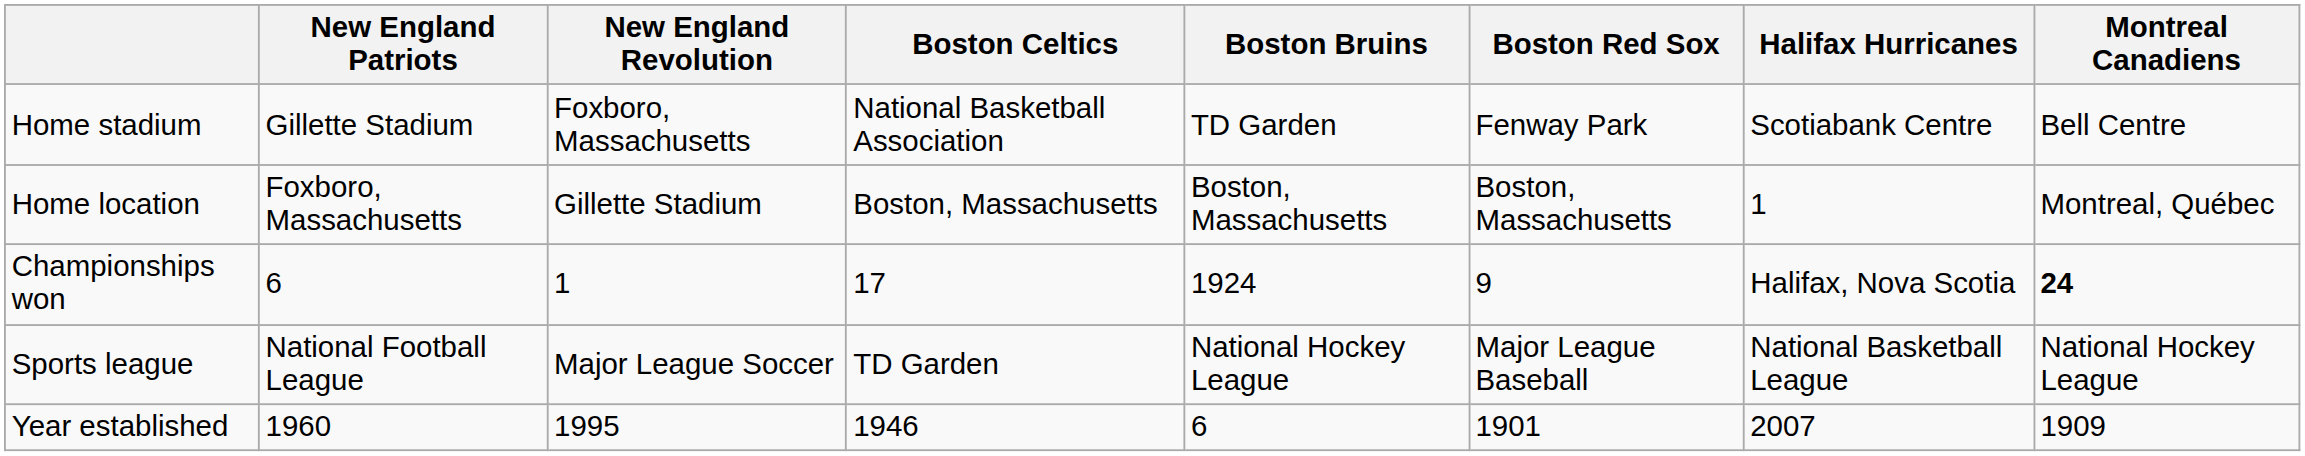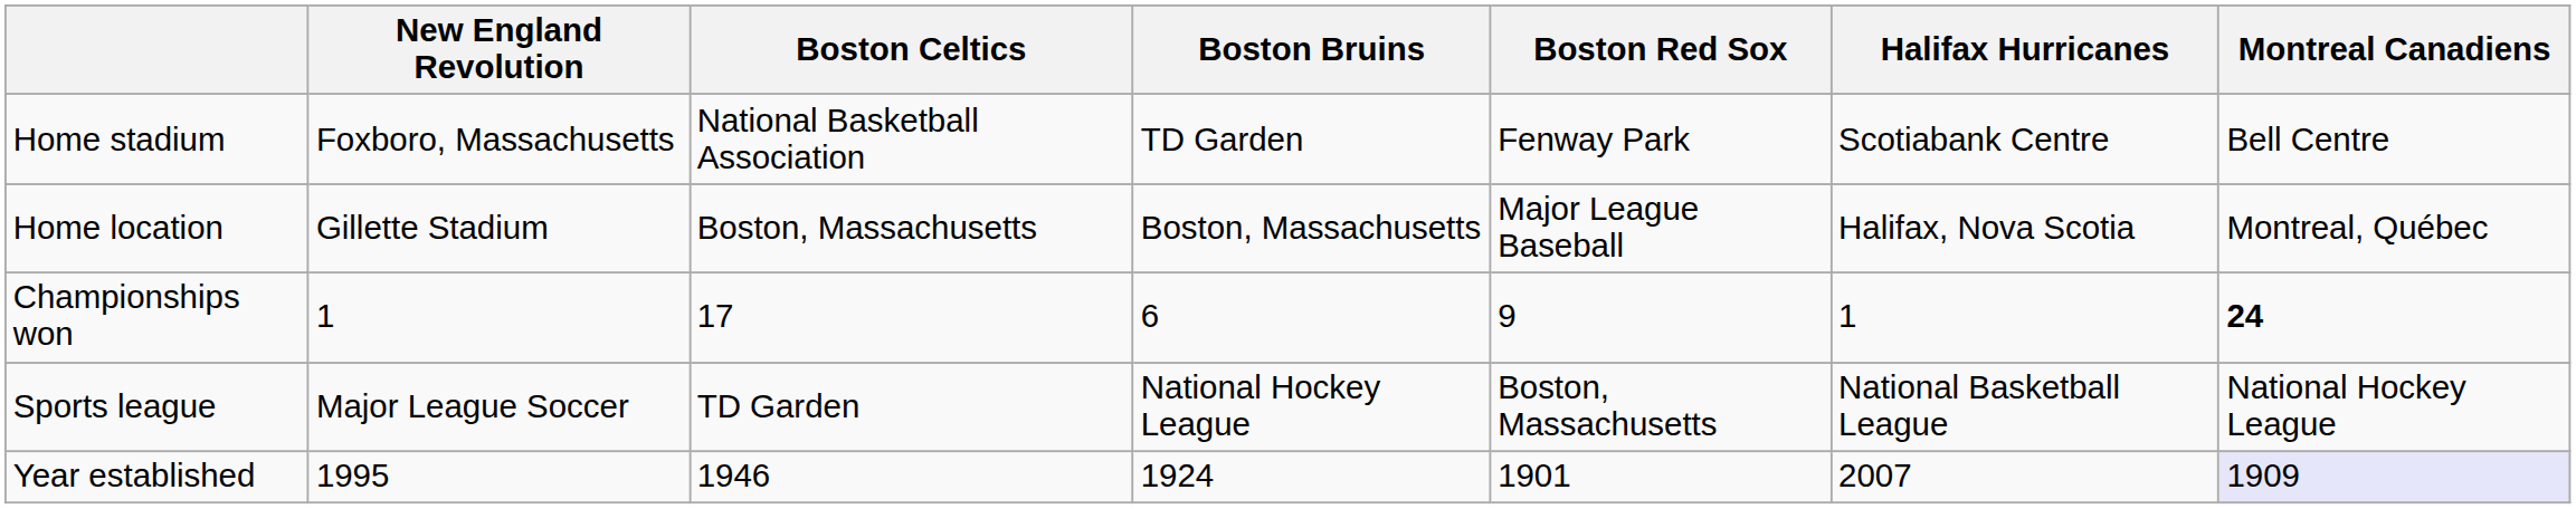 <table class="wikitable">
 <tr>
 <th></th>
-<th>New England Patriots</th>
 <th>New England Revolution</th>
 <th>Boston Celtics</th>
 <th>Boston Bruins</th>
 <th>Boston Red Sox</th>
 <th>Halifax Hurricanes</th>
 <th>Montreal Canadiens</th>
 </tr>
 <tr>
 <td>Home stadium</td>
-<td>Gillette Stadium</td>
 <td>Foxboro, Massachusetts</td>
 <td>National Basketball Association</td>
 <td>TD Garden</td>
 <td>Fenway Park</td>
 <td>Scotiabank Centre</td>
 <td>Bell Centre</td>
 </tr>
 <tr>
 <td>Home location</td>
-<td>Foxboro, Massachusetts</td>
 <td>Gillette Stadium</td>
 <td>Boston, Massachusetts</td>
 <td>Boston, Massachusetts</td>
-<td>Boston, Massachusetts</td>
-<td>1</td>
+<td>Major League Baseball</td>
+<td>Halifax, Nova Scotia</td>
 <td>Montreal, Québec</td>
 </tr>
 <tr>
 <td>Championships won</td>
-<td>6</td>
 <td>1</td>
 <td>17</td>
-<td>1924</td>
+<td>6</td>
 <td>9</td>
-<td>Halifax, Nova Scotia</td>
+<td>1</td>
 <td><strong>24</strong></td>
 </tr>
 <tr>
 <td>Sports league</td>
-<td>National Football League</td>
 <td>Major League Soccer</td>
 <td>TD Garden</td>
 <td>National Hockey League</td>
-<td>Major League Baseball</td>
+<td>Boston, Massachusetts</td>
 <td>National Basketball League</td>
 <td>National Hockey League</td>
 </tr>
 <tr>
 <td>Year established</td>
-<td>1960</td>
 <td>1995</td>
 <td>1946</td>
-<td>6</td>
+<td>1924</td>
 <td>1901</td>
 <td>2007</td>
-<td>1909</td>
+<td style="background: lavender;">1909</td>
 </tr>
 </table>
